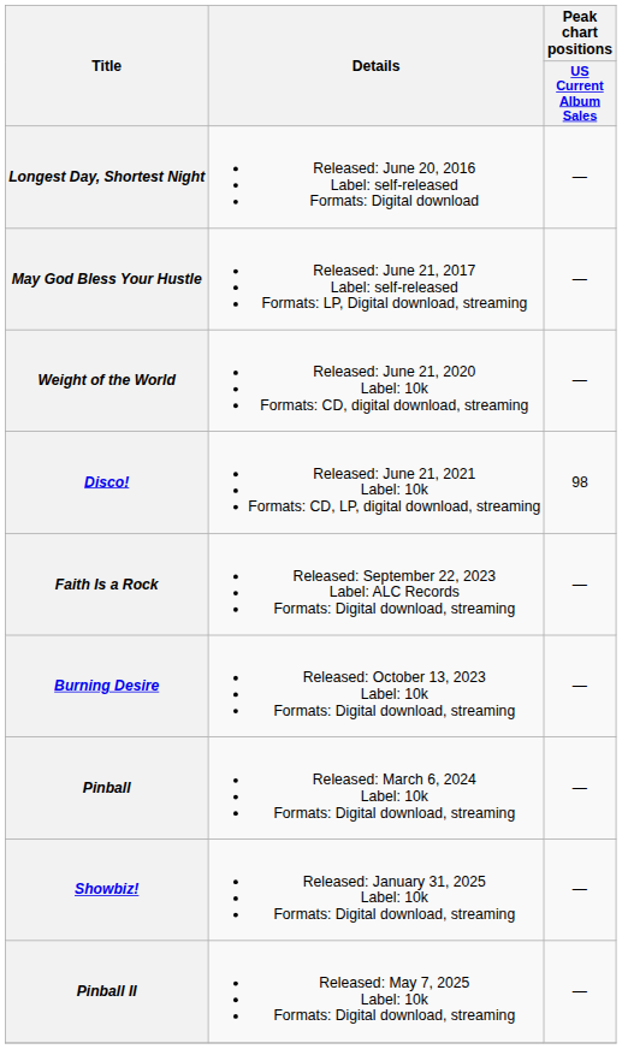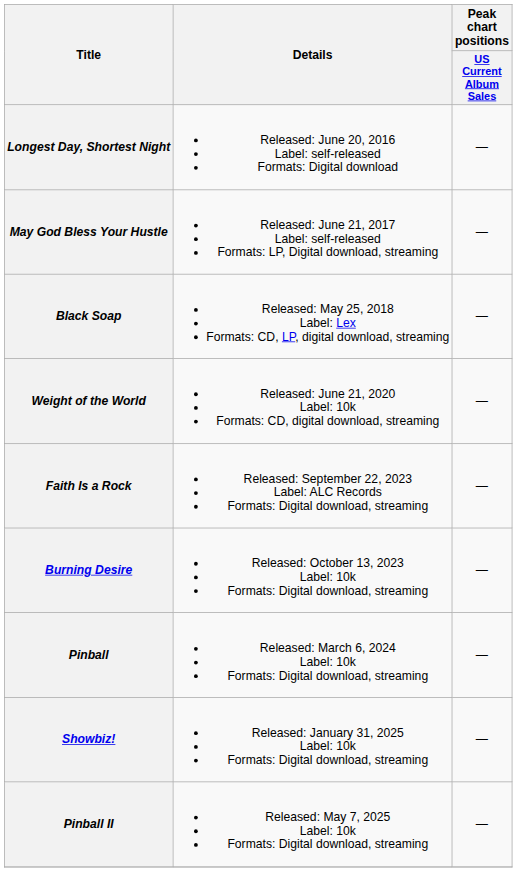 <table class="wikitable plainrowheaders" style="text-align:center;">
 <tr>
 <th scope="col" rowspan="2">Title</th>
 <th scope="col" rowspan="2">Details</th>
 <th scope="col" colspan="1">Peak chart positions</th>
 </tr>
 <tr>
 <th scope="col" style="width:3em; font-size:90%"><a href='#'>US Current Album Sales</a><br></th>
 </tr>
 <tr>
 <th scope="row"><em>Longest Day, Shortest Night</em></th>
 <td><br><ul><li>Released: June 20, 2016</li><li>Label: self-released</li><li>Formats: Digital download</li></ul></td>
 <td>—</td>
 </tr>
 <tr>
 <th scope="row"><em>May God Bless Your Hustle</em></th>
 <td><br><ul><li>Released: June 21, 2017</li><li>Label: self-released</li><li>Formats: LP, Digital download, streaming</li></ul></td>
 <td>—</td>
 </tr>
 <tr>
+<th scope="row"><em>Black Soap</em></th>
+<td><br><ul><li>Released: May 25, 2018</li><li>Label: <a href='#'>Lex</a></li><li>Formats: CD, <a href='#'>LP</a>, digital download, streaming</li></ul></td>
+<td>—</td>
+</tr>
+<tr>
 <th scope="row"><em>Weight of the World</em></th>
 <td><br><ul><li>Released: June 21, 2020</li><li>Label: 10k</li><li>Formats: CD, digital download, streaming</li></ul></td>
 <td>—</td>
-</tr>
-<tr>
-<th scope="row"><em><a href='#'>Disco!</a></em></th>
-<td><br><ul><li>Released: June 21, 2021</li><li>Label: 10k</li><li>Formats: CD, LP, digital download, streaming</li></ul></td>
-<td>98</td>
 </tr>
 <tr>
 <th scope="row"><em>Faith Is a Rock</em><br></th>
 <td><br><ul><li>Released: September 22, 2023</li><li>Label: ALC Records</li><li>Formats: Digital download, streaming</li></ul></td>
 <td>—</td>
 </tr>
 <tr>
 <th scope="row"><em><a href='#'>Burning Desire</a></em></th>
 <td><br><ul><li>Released: October 13, 2023</li><li>Label: 10k</li><li>Formats: Digital download, streaming</li></ul></td>
 <td>—</td>
 </tr>
 <tr>
 <th scope="row"><em>Pinball</em><br></th>
 <td><br><ul><li>Released: March 6, 2024</li><li>Label: 10k</li><li>Formats: Digital download, streaming</li></ul></td>
 <td>—</td>
 </tr>
 <tr>
 <th scope="row"><em><a href='#'>Showbiz!</a></em></th>
 <td><br><ul><li>Released: January 31, 2025</li><li>Label: 10k</li><li>Formats: Digital download, streaming</li></ul></td>
 <td>—</td>
 </tr>
 <tr>
 <th scope="row"><em>Pinball II</em><br></th>
 <td><br><ul><li>Released: May 7, 2025</li><li>Label: 10k</li><li>Formats: Digital download, streaming</li></ul></td>
 <td>—</td>
 </tr>
 <tr>
 </tr>
 </table>
